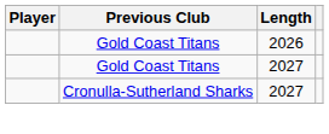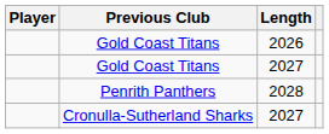 <table class="wikitable sortable" style="text-align: center; font-size:90%">
 <tr style="background:#efefef;">
 <th>Player</th>
 <th>Previous Club</th>
 <th>Length</th>
 <th></th>
 </tr>
 <tr>
 <td></td>
 <td> <a href='#'>Gold Coast Titans</a></td>
 <td>2026</td>
 <td></td>
 </tr>
 <tr>
 <td></td>
 <td> <a href='#'>Gold Coast Titans</a></td>
 <td>2027</td>
 <td></td>
 </tr>
 <tr>
 <td></td>
+<td> <a href='#'>Penrith Panthers</a></td>
+<td>2028</td>
+<td></td>
+</tr>
+<tr>
+<td></td>
 <td> <a href='#'>Cronulla-Sutherland Sharks</a></td>
 <td>2027</td>
 <td></td>
 </tr>
 </table>
